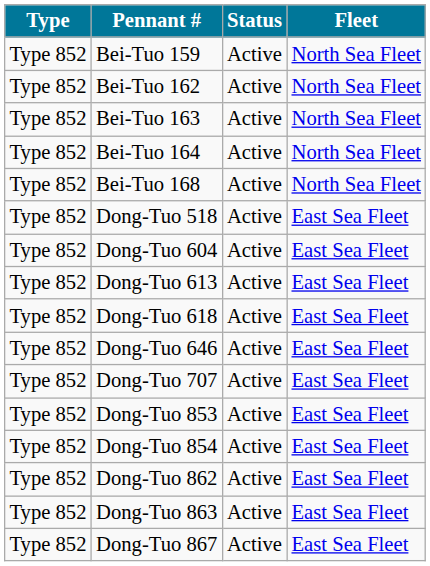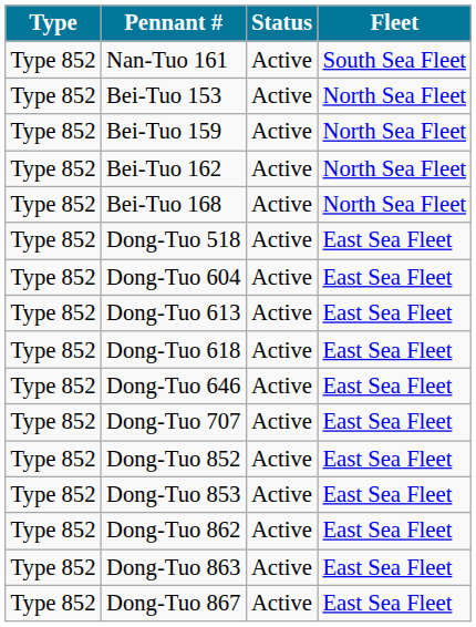 <table class="wikitable">
 <tr>
 <th style="background:#079;color:#fff;">Type</th>
 <th style="background:#079;color:#fff;">Pennant #</th>
 <th style="background:#079;color:#fff;">Status</th>
 <th style="background:#079;color:#fff;">Fleet</th>
+</tr>
+<tr>
+<td>Type 852</td>
+<td>Nan-Tuo 161</td>
+<td>Active</td>
+<td><a href='#'>South Sea Fleet</a></td>
+</tr>
+<tr>
+<td>Type 852</td>
+<td>Bei-Tuo 153</td>
+<td>Active</td>
+<td><a href='#'>North Sea Fleet</a></td>
 </tr>
 <tr>
 <td>Type 852</td>
 <td>Bei-Tuo 159</td>
 <td>Active</td>
 <td><a href='#'>North Sea Fleet</a></td>
 </tr>
 <tr>
 <td>Type 852</td>
 <td>Bei-Tuo 162</td>
-<td>Active</td>
-<td><a href='#'>North Sea Fleet</a></td>
-</tr>
-<tr>
-<td>Type 852</td>
-<td>Bei-Tuo 163</td>
-<td>Active</td>
-<td><a href='#'>North Sea Fleet</a></td>
-</tr>
-<tr>
-<td>Type 852</td>
-<td>Bei-Tuo 164</td>
 <td>Active</td>
 <td><a href='#'>North Sea Fleet</a></td>
 </tr>
 <tr>
 <td>Type 852</td>
 <td>Bei-Tuo 168</td>
 <td>Active</td>
 <td><a href='#'>North Sea Fleet</a></td>
 </tr>
 <tr>
 <td>Type 852</td>
 <td>Dong-Tuo 518</td>
 <td>Active</td>
 <td><a href='#'>East Sea Fleet</a></td>
 </tr>
 <tr>
 <td>Type 852</td>
 <td>Dong-Tuo 604</td>
 <td>Active</td>
 <td><a href='#'>East Sea Fleet</a></td>
 </tr>
 <tr>
 <td>Type 852</td>
 <td>Dong-Tuo 613</td>
 <td>Active</td>
 <td><a href='#'>East Sea Fleet</a></td>
 </tr>
 <tr>
 <td>Type 852</td>
 <td>Dong-Tuo 618</td>
 <td>Active</td>
 <td><a href='#'>East Sea Fleet</a></td>
 </tr>
 <tr>
 <td>Type 852</td>
 <td>Dong-Tuo 646</td>
 <td>Active</td>
 <td><a href='#'>East Sea Fleet</a></td>
 </tr>
 <tr>
 <td>Type 852</td>
 <td>Dong-Tuo 707</td>
 <td>Active</td>
 <td><a href='#'>East Sea Fleet</a></td>
 </tr>
 <tr>
 <td>Type 852</td>
-<td>Dong-Tuo 853</td>
+<td>Dong-Tuo 852</td>
 <td>Active</td>
 <td><a href='#'>East Sea Fleet</a></td>
 </tr>
 <tr>
 <td>Type 852</td>
-<td>Dong-Tuo 854</td>
+<td>Dong-Tuo 853</td>
 <td>Active</td>
 <td><a href='#'>East Sea Fleet</a></td>
 </tr>
 <tr>
 <td>Type 852</td>
 <td>Dong-Tuo 862</td>
 <td>Active</td>
 <td><a href='#'>East Sea Fleet</a></td>
 </tr>
 <tr>
 <td>Type 852</td>
 <td>Dong-Tuo 863</td>
 <td>Active</td>
 <td><a href='#'>East Sea Fleet</a></td>
 </tr>
 <tr>
 <td>Type 852</td>
 <td>Dong-Tuo 867</td>
 <td>Active</td>
 <td><a href='#'>East Sea Fleet</a></td>
 </tr>
 </table>
